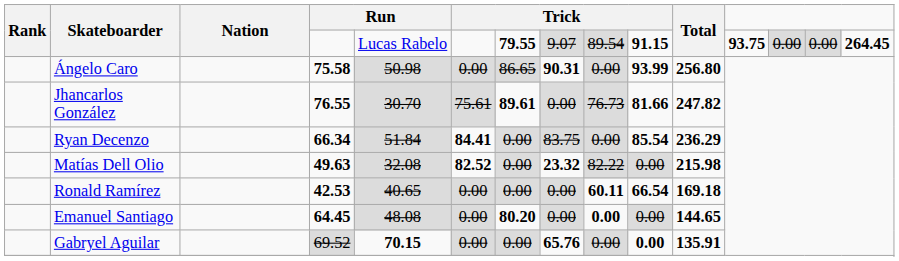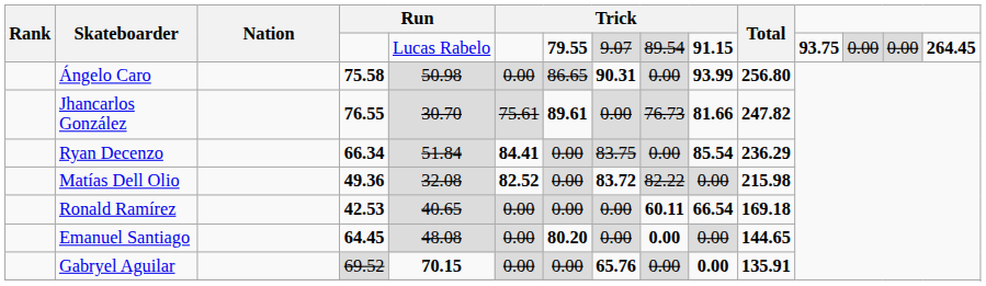 <table class="wikitable sortable" style="text-align:center">
 <tr>
 <th rowspan="2" width="30">Rank</th>
 <th rowspan="2" width="120">Skateboarder</th>
 <th rowspan="2" width="120">Nation</th>
 <th colspan="2">Run</th>
 <th colspan="5">Trick</th>
 <th rowspan="2" width="30">Total</th>
 </tr>
 <tr>
 <td></td>
 <td align=left><a href='#'>Lucas Rabelo</a></td>
 <td align=left></td>
 <td><strong>79.55</strong></td>
 <td bgcolor="gainsboro"><s>9.07</s></td>
 <td bgcolor="gainsboro"><s>89.54</s></td>
 <td><strong>91.15</strong></td>
 <td><strong>93.75</strong></td>
 <td bgcolor="gainsboro"><s>0.00</s></td>
 <td bgcolor="gainsboro"><s>0.00</s></td>
 <td><strong>264.45</strong></td>
 </tr>
 <tr>
 <td></td>
 <td align=left><a href='#'>Ángelo Caro</a></td>
 <td align=left></td>
 <td><strong>75.58</strong></td>
 <td bgcolor="gainsboro"><s>50.98</s></td>
 <td bgcolor="gainsboro"><s>0.00</s></td>
 <td bgcolor="gainsboro"><s>86.65</s></td>
 <td><strong>90.31</strong></td>
 <td bgcolor="gainsboro"><s>0.00</s></td>
 <td><strong>93.99</strong></td>
 <td><strong>256.80</strong></td>
 </tr>
 <tr>
 <td></td>
 <td align=left><a href='#'>Jhancarlos González</a></td>
 <td align=left></td>
 <td><strong>76.55</strong></td>
 <td bgcolor="gainsboro"><s>30.70</s></td>
 <td bgcolor="gainsboro"><s>75.61</s></td>
 <td><strong>89.61</strong></td>
 <td bgcolor="gainsboro"><s>0.00</s></td>
 <td bgcolor="gainsboro"><s>76.73</s></td>
 <td><strong>81.66</strong></td>
 <td><strong>247.82</strong></td>
 </tr>
 <tr>
 <td></td>
 <td align=left><a href='#'>Ryan Decenzo</a></td>
 <td align=left></td>
 <td><strong>66.34</strong></td>
 <td bgcolor="gainsboro"><s>51.84</s></td>
 <td><strong>84.41</strong></td>
 <td bgcolor="gainsboro"><s>0.00</s></td>
 <td bgcolor="gainsboro"><s>83.75</s></td>
 <td bgcolor="gainsboro"><s>0.00</s></td>
 <td><strong>85.54</strong></td>
 <td><strong>236.29</strong></td>
 </tr>
 <tr>
 <td></td>
 <td align=left><a href='#'>Matías Dell Olio</a></td>
 <td align=left></td>
-<td><strong>49.63</strong></td>
+<td><strong>49.36</strong></td>
 <td bgcolor="gainsboro"><s>32.08</s></td>
 <td><strong>82.52</strong></td>
 <td bgcolor="gainsboro"><s>0.00</s></td>
-<td><strong>23.32</strong></td>
+<td><strong>83.72</strong></td>
 <td bgcolor="gainsboro"><s>82.22</s></td>
 <td bgcolor="gainsboro"><s>0.00</s></td>
 <td><strong>215.98</strong></td>
 </tr>
 <tr>
 <td></td>
 <td align=left><a href='#'>Ronald Ramírez</a></td>
 <td align=left></td>
 <td><strong>42.53</strong></td>
 <td bgcolor="gainsboro"><s>40.65</s></td>
 <td bgcolor="gainsboro"><s>0.00</s></td>
 <td bgcolor="gainsboro"><s>0.00</s></td>
 <td bgcolor="gainsboro"><s>0.00</s></td>
 <td><strong>60.11</strong></td>
 <td><strong>66.54</strong></td>
 <td><strong>169.18</strong></td>
 </tr>
 <tr>
 <td></td>
 <td align=left><a href='#'>Emanuel Santiago</a></td>
 <td align=left></td>
 <td><strong>64.45</strong></td>
 <td bgcolor="gainsboro"><s>48.08</s></td>
 <td bgcolor="gainsboro"><s>0.00</s></td>
 <td><strong>80.20</strong></td>
 <td bgcolor="gainsboro"><s>0.00</s></td>
 <td><strong>0.00</strong></td>
 <td bgcolor="gainsboro"><s>0.00</s></td>
 <td><strong>144.65</strong></td>
 </tr>
 <tr>
 <td></td>
 <td align=left><a href='#'>Gabryel Aguilar</a></td>
 <td align=left></td>
 <td bgcolor="gainsboro"><s>69.52</s></td>
 <td><strong>70.15</strong></td>
 <td bgcolor="gainsboro"><s>0.00</s></td>
 <td bgcolor="gainsboro"><s>0.00</s></td>
 <td><strong>65.76</strong></td>
 <td bgcolor="gainsboro"><s>0.00</s></td>
 <td><strong>0.00</strong></td>
 <td><strong>135.91</strong></td>
 </tr>
 <tr>
 </tr>
 </table>
